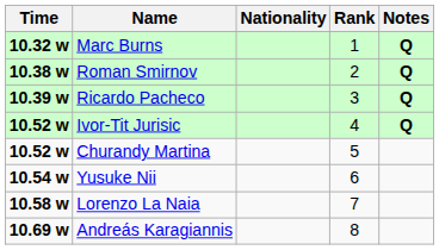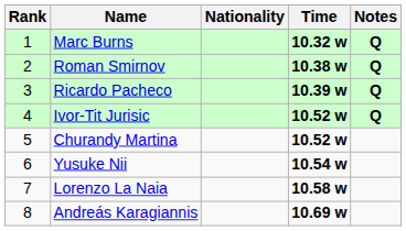 <table class="wikitable sortable" style="text-align:center">
 <tr>
-<th>Time</th>
+<th>Rank</th>
 <th>Name</th>
 <th>Nationality</th>
-<th>Rank</th>
+<th>Time</th>
 <th>Notes</th>
 </tr>
 <tr bgcolor=ccffcc>
-<td><strong>10.32</strong> <strong>w</strong></td>
+<td>1</td>
 <td align=left><a href='#'>Marc Burns</a></td>
 <td align=left></td>
-<td>1</td>
+<td><strong>10.32</strong> <strong>w</strong></td>
 <td><strong>Q</strong></td>
 </tr>
 <tr bgcolor=ccffcc>
-<td><strong>10.38</strong> <strong>w</strong></td>
+<td>2</td>
 <td align=left><a href='#'>Roman Smirnov</a></td>
 <td align=left></td>
-<td>2</td>
+<td><strong>10.38</strong> <strong>w</strong></td>
 <td><strong>Q</strong></td>
 </tr>
 <tr bgcolor=ccffcc>
-<td><strong>10.39</strong> <strong>w</strong></td>
+<td>3</td>
 <td align=left><a href='#'>Ricardo Pacheco</a></td>
 <td align=left></td>
-<td>3</td>
+<td><strong>10.39</strong> <strong>w</strong></td>
 <td><strong>Q</strong></td>
 </tr>
 <tr bgcolor=ccffcc>
-<td><strong>10.52</strong> <strong>w</strong></td>
+<td>4</td>
 <td align=left><a href='#'>Ivor-Tit Jurisic</a></td>
 <td align=left></td>
-<td>4</td>
+<td><strong>10.52</strong> <strong>w</strong></td>
 <td><strong>Q</strong></td>
 </tr>
 <tr>
-<td><strong>10.52</strong> <strong>w</strong></td>
+<td>5</td>
 <td align=left><a href='#'>Churandy Martina</a></td>
 <td align=left></td>
-<td>5</td>
+<td><strong>10.52</strong> <strong>w</strong></td>
 <td></td>
 </tr>
 <tr>
-<td><strong>10.54</strong> <strong>w</strong></td>
+<td>6</td>
 <td align=left><a href='#'>Yusuke Nii</a></td>
 <td align=left></td>
-<td>6</td>
+<td><strong>10.54</strong> <strong>w</strong></td>
 <td></td>
 </tr>
 <tr>
-<td><strong>10.58</strong> <strong>w</strong></td>
+<td>7</td>
 <td align=left><a href='#'>Lorenzo La Naia</a></td>
 <td align=left></td>
-<td>7</td>
+<td><strong>10.58</strong> <strong>w</strong></td>
 <td></td>
 </tr>
 <tr>
-<td><strong>10.69</strong> <strong>w</strong></td>
+<td>8</td>
 <td align=left><a href='#'>Andreás Karagiannis</a></td>
 <td align=left></td>
-<td>8</td>
+<td><strong>10.69</strong> <strong>w</strong></td>
 <td></td>
 </tr>
 </table>
